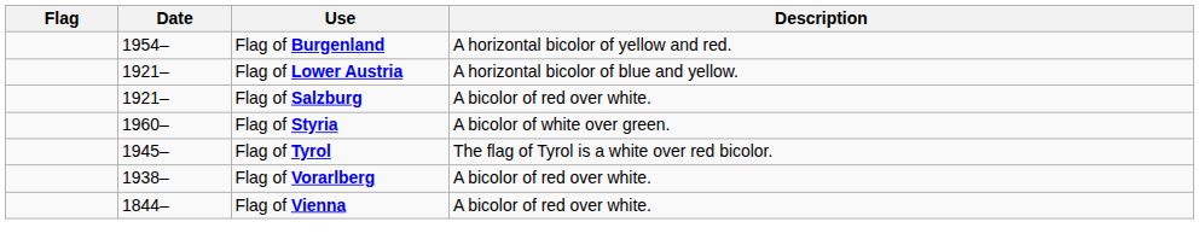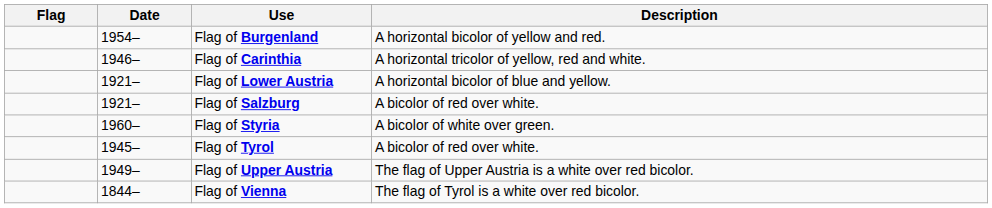 <table class="wikitable sortable">
 <tr>
 <th style="width:100px;">Flag</th>
 <th style="width:100px;">Date</th>
 <th style="width:200px;">Use</th>
 <th style="width:700px;">Description</th>
 </tr>
 <tr>
 <td></td>
 <td>1954–</td>
 <td>Flag of <strong><a href='#'>Burgenland</a></strong></td>
 <td>A horizontal bicolor of yellow and red.</td>
+</tr>
+<tr>
+<td></td>
+<td>1946–</td>
+<td>Flag of <strong><a href='#'>Carinthia</a></strong></td>
+<td>A horizontal tricolor of yellow, red and white.</td>
 </tr>
 <tr>
 <td></td>
 <td>1921–</td>
 <td>Flag of <strong><a href='#'>Lower Austria</a></strong></td>
 <td>A horizontal bicolor of blue and yellow.</td>
 </tr>
 <tr>
 <td></td>
 <td>1921–</td>
 <td>Flag of <strong><a href='#'>Salzburg</a></strong></td>
 <td>A bicolor of red over white.</td>
 </tr>
 <tr>
 <td></td>
 <td>1960–</td>
 <td>Flag of <strong><a href='#'>Styria</a></strong></td>
 <td>A bicolor of white over green.</td>
 </tr>
 <tr>
 <td></td>
 <td>1945–</td>
 <td>Flag of <strong><a href='#'>Tyrol</a></strong></td>
-<td>The flag of Tyrol is a white over red bicolor.</td>
+<td>A bicolor of red over white.</td>
 </tr>
 <tr>
 <td></td>
-<td>1938–</td>
-<td>Flag of <strong><a href='#'>Vorarlberg</a></strong></td>
-<td>A bicolor of red over white.</td>
+<td>1949–</td>
+<td>Flag of <strong><a href='#'>Upper Austria</a></strong></td>
+<td>The flag of Upper Austria is a white over red bicolor.</td>
 </tr>
 <tr>
 <td></td>
 <td>1844–</td>
 <td>Flag of <strong><a href='#'>Vienna</a></strong></td>
-<td>A bicolor of red over white.</td>
+<td>The flag of Tyrol is a white over red bicolor.</td>
 </tr>
 </table>
